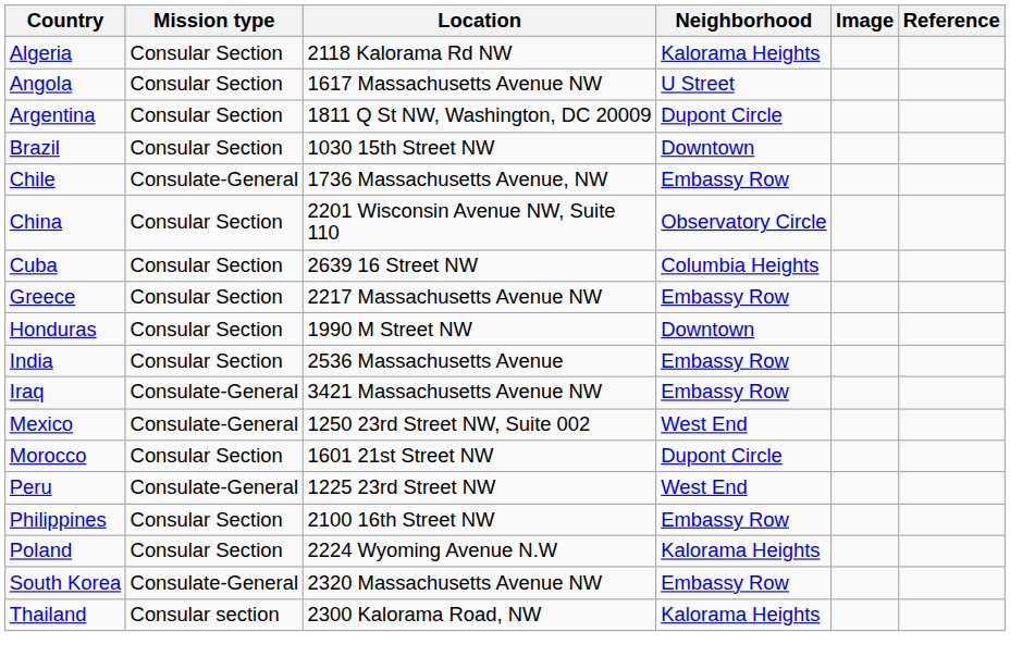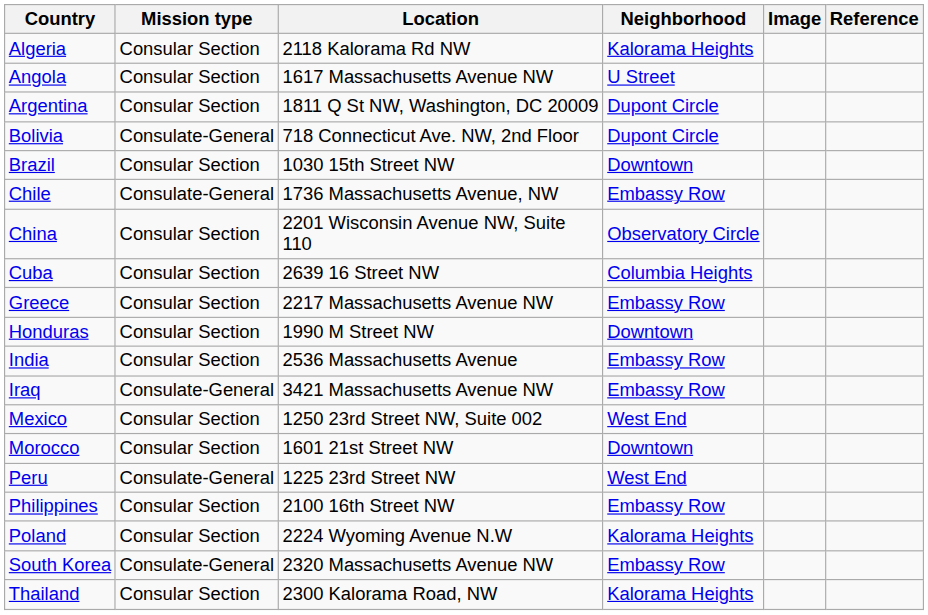 <table class="wikitable sortable">
 <tr>
 <th>Country</th>
 <th>Mission type</th>
 <th width=275px>Location</th>
 <th>Neighborhood</th>
 <th>Image</th>
 <th>Reference</th>
 </tr>
 <tr>
 <td> <a href='#'>Algeria</a></td>
 <td>Consular Section</td>
 <td>2118 Kalorama Rd NW</td>
 <td><a href='#'>Kalorama Heights</a></td>
 <td></td>
 <td></td>
 </tr>
 <tr>
 <td> <a href='#'>Angola</a></td>
 <td>Consular Section</td>
 <td>1617 Massachusetts Avenue NW</td>
 <td><a href='#'>U Street</a></td>
 <td></td>
 <td></td>
 </tr>
 <tr>
 <td> <a href='#'>Argentina</a></td>
 <td>Consular Section</td>
 <td>1811 Q St NW, Washington, DC 20009</td>
+<td><a href='#'>Dupont Circle</a></td>
+<td></td>
+<td></td>
+</tr>
+<tr>
+<td> <a href='#'>Bolivia</a></td>
+<td>Consulate-General</td>
+<td>718 Connecticut Ave. NW, 2nd Floor</td>
 <td><a href='#'>Dupont Circle</a></td>
 <td></td>
 <td></td>
 </tr>
 <tr>
 <td> <a href='#'>Brazil</a></td>
 <td>Consular Section</td>
 <td>1030 15th Street NW</td>
 <td><a href='#'>Downtown</a></td>
 <td></td>
 <td></td>
 </tr>
 <tr>
 <td> <a href='#'>Chile</a></td>
 <td>Consulate-General</td>
 <td>1736 Massachusetts Avenue, NW</td>
 <td><a href='#'>Embassy Row</a></td>
 <td></td>
 <td></td>
 </tr>
 <tr>
 <td> <a href='#'>China</a></td>
 <td>Consular Section</td>
 <td>2201 Wisconsin Avenue NW, Suite 110</td>
 <td><a href='#'>Observatory Circle</a></td>
 <td></td>
 <td></td>
 </tr>
 <tr>
 <td> <a href='#'>Cuba</a></td>
 <td>Consular Section</td>
 <td>2639 16 Street NW</td>
 <td><a href='#'>Columbia Heights</a></td>
 <td></td>
 <td></td>
 </tr>
 <tr>
 <td> <a href='#'>Greece</a></td>
 <td>Consular Section</td>
 <td>2217 Massachusetts Avenue NW</td>
 <td><a href='#'>Embassy Row</a></td>
 <td></td>
 <td></td>
 </tr>
 <tr>
 <td> <a href='#'>Honduras</a></td>
 <td>Consular Section</td>
 <td>1990 M Street NW</td>
 <td><a href='#'>Downtown</a></td>
 <td></td>
 <td></td>
 </tr>
 <tr>
 <td> <a href='#'>India</a></td>
 <td>Consular Section</td>
 <td>2536 Massachusetts Avenue</td>
 <td><a href='#'>Embassy Row</a></td>
 <td></td>
 <td></td>
 </tr>
 <tr>
 <td> <a href='#'>Iraq</a></td>
 <td>Consulate-General</td>
 <td>3421 Massachusetts Avenue NW</td>
 <td><a href='#'>Embassy Row</a></td>
 <td></td>
 <td></td>
 </tr>
 <tr>
 <td> <a href='#'>Mexico</a></td>
-<td>Consulate-General</td>
+<td>Consular Section</td>
 <td>1250 23rd Street NW, Suite 002</td>
 <td><a href='#'>West End</a></td>
 <td></td>
 <td></td>
 </tr>
 <tr>
 <td> <a href='#'>Morocco</a></td>
 <td>Consular Section</td>
 <td>1601 21st Street NW</td>
-<td><a href='#'>Dupont Circle</a></td>
+<td><a href='#'>Downtown</a></td>
 <td></td>
 <td></td>
 </tr>
 <tr>
 <td> <a href='#'>Peru</a></td>
 <td>Consulate-General</td>
 <td>1225 23rd Street NW</td>
 <td><a href='#'>West End</a></td>
 <td></td>
 <td></td>
 </tr>
 <tr>
 <td> <a href='#'>Philippines</a></td>
 <td>Consular Section</td>
 <td>2100 16th Street NW</td>
 <td><a href='#'>Embassy Row</a></td>
 <td></td>
 <td></td>
 </tr>
 <tr>
 <td> <a href='#'>Poland</a></td>
 <td>Consular Section</td>
 <td>2224 Wyoming Avenue N.W</td>
 <td><a href='#'>Kalorama Heights</a></td>
 <td></td>
 <td></td>
 </tr>
 <tr>
 <td> <a href='#'>South Korea</a></td>
 <td>Consulate-General</td>
 <td>2320 Massachusetts Avenue NW</td>
 <td><a href='#'>Embassy Row</a></td>
 <td></td>
 <td></td>
 </tr>
 <tr>
 <td> <a href='#'>Thailand</a></td>
-<td>Consular section</td>
+<td>Consular Section</td>
 <td>2300 Kalorama Road, NW</td>
 <td><a href='#'>Kalorama Heights</a></td>
 <td></td>
 <td></td>
 </tr>
 </table>
